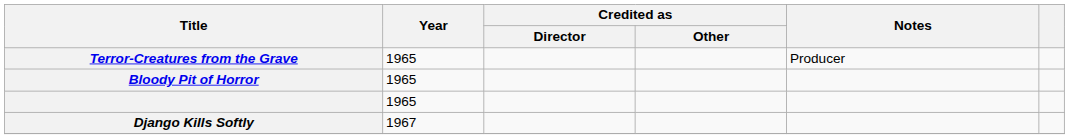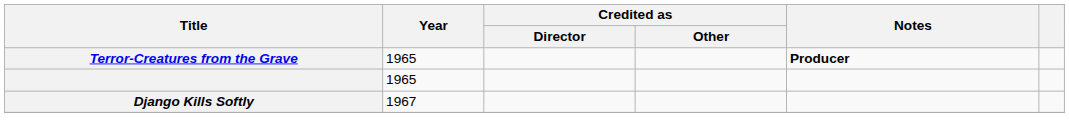 <table class="wikitable sortable plainrowheaders">
 <tr>
 <th width="15%" rowspan="2" scope="col">Title</th>
 <th width="4%" rowspan="2" scope="col">Year</th>
 <th colspan="2" scope="col">Credited as</th>
 <th width="10%" rowspan="2" scope="col" class="unsortable">Notes</th>
 <th width="1%" rowspan="2" scope="col" class="unsortable"></th>
 </tr>
 <tr>
 <th width=6%>Director</th>
 <th width=6%>Other</th>
 </tr>
 <tr>
 <th scope="row"><em><a href='#'>Terror-Creatures from the Grave</a></em></th>
 <td>1965</td>
 <td></td>
 <td></td>
-<td>Producer</td>
-<td style="text-align:center;"></td>
-</tr>
-<tr>
-<th scope="row"><em><a href='#'>Bloody Pit of Horror</a></em></th>
-<td>1965</td>
-<td></td>
-<td></td>
-<td></td>
+<td><strong>Producer</strong></td>
 <td style="text-align:center;"></td>
 </tr>
 <tr>
 <th scope="row"></th>
 <td>1965</td>
 <td></td>
 <td></td>
 <td></td>
 <td style="text-align:center;"></td>
 </tr>
 <tr>
 <th scope="row"><em>Django Kills Softly</em></th>
 <td>1967</td>
 <td></td>
 <td></td>
 <td></td>
 <td style="text-align:center;"></td>
 </tr>
 <tr>
 </tr>
 </table>
